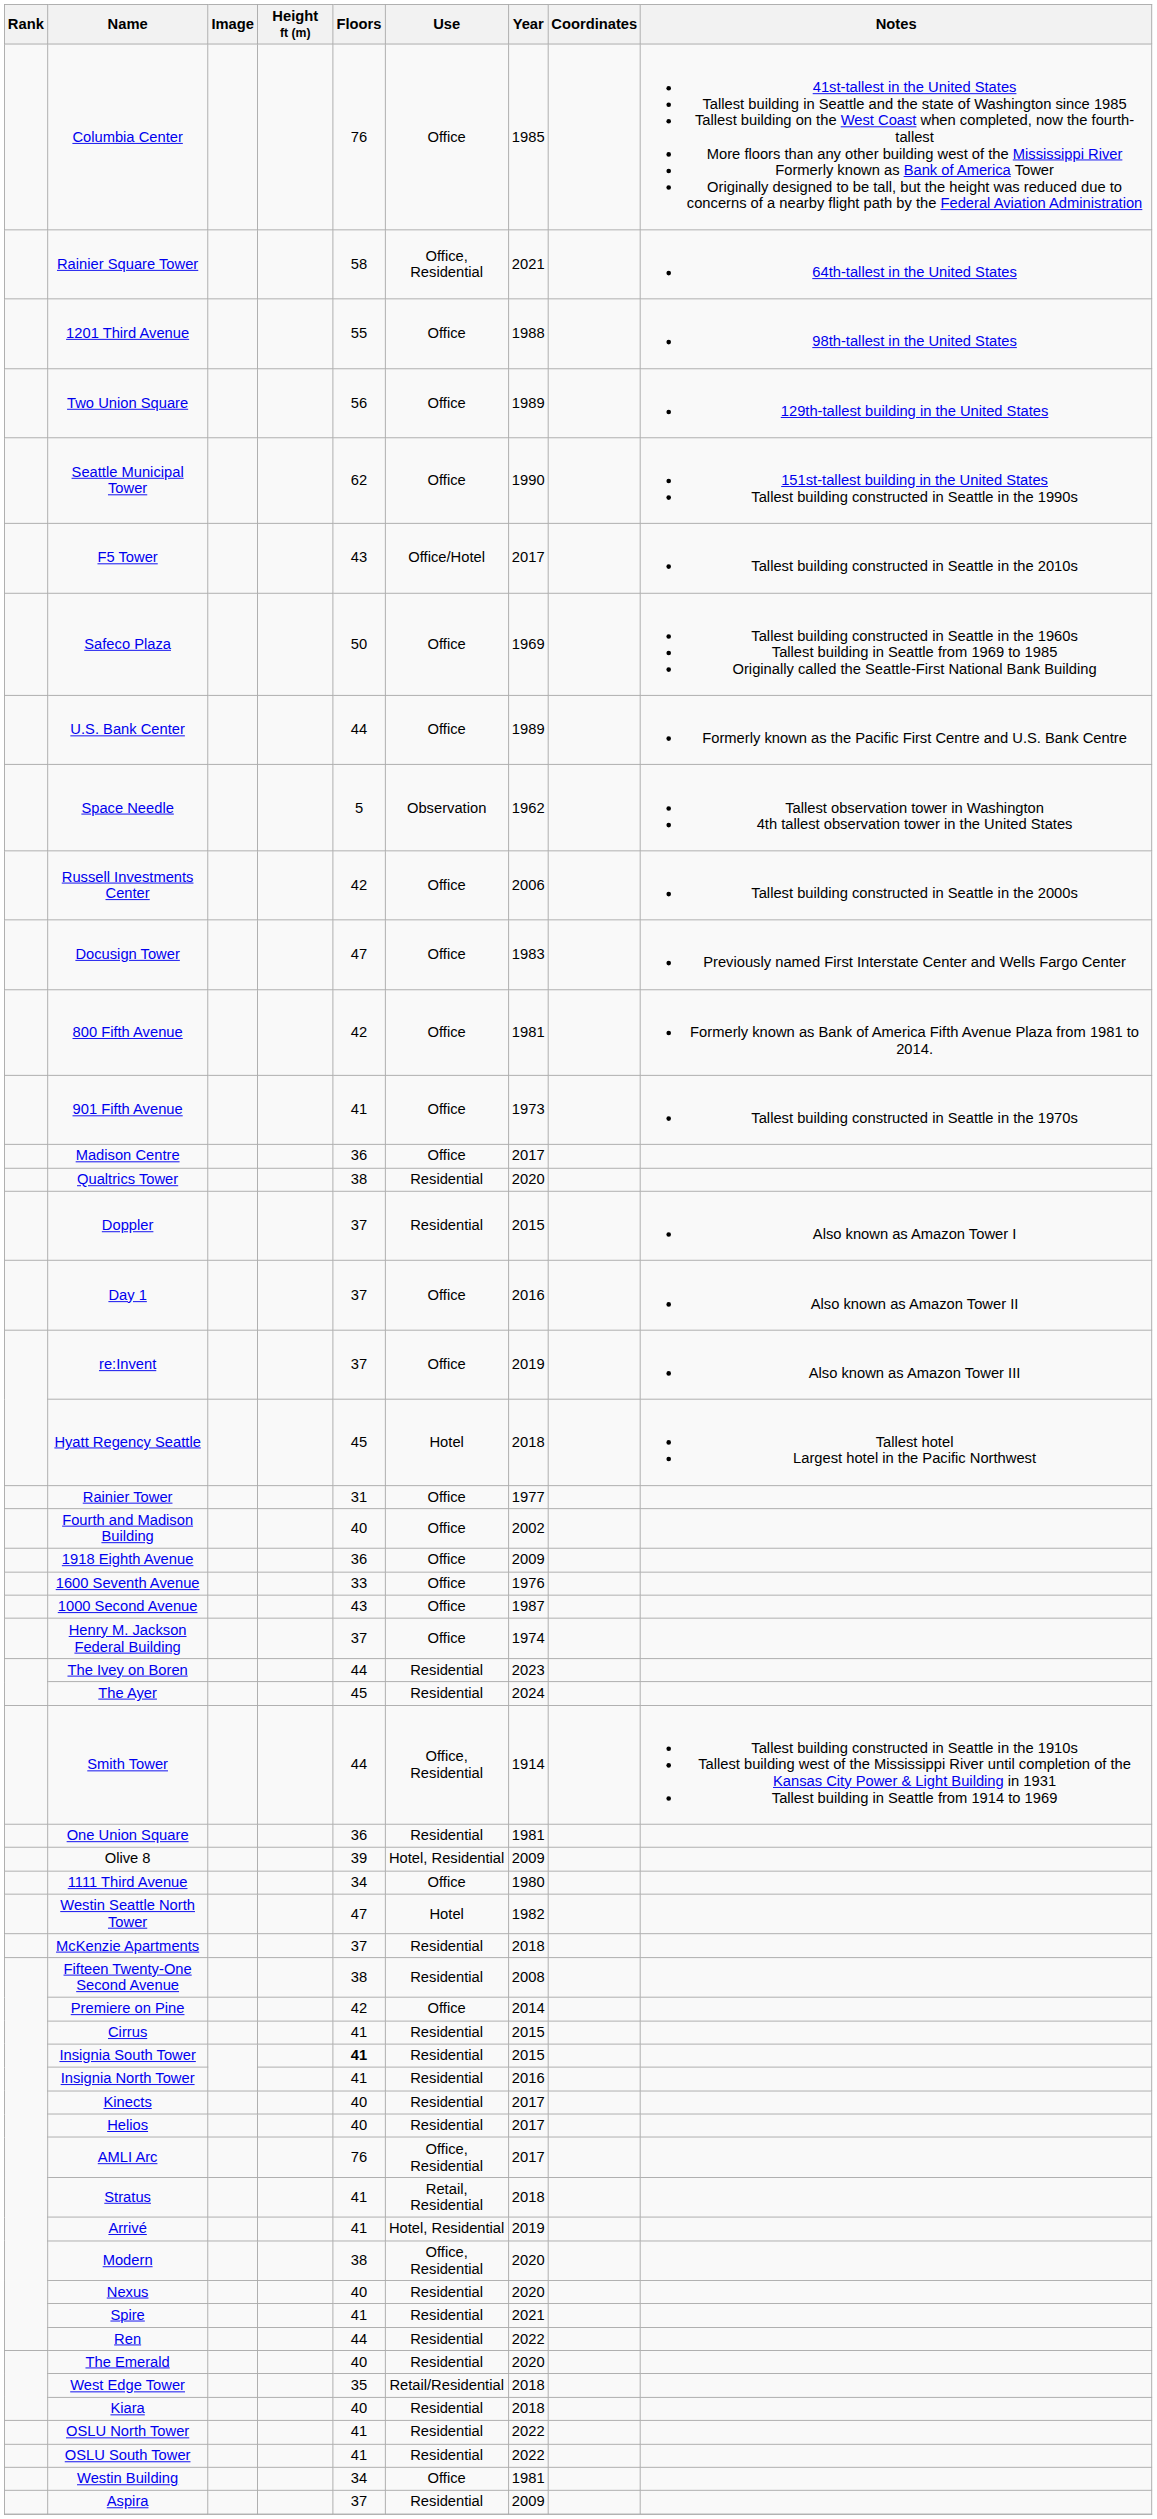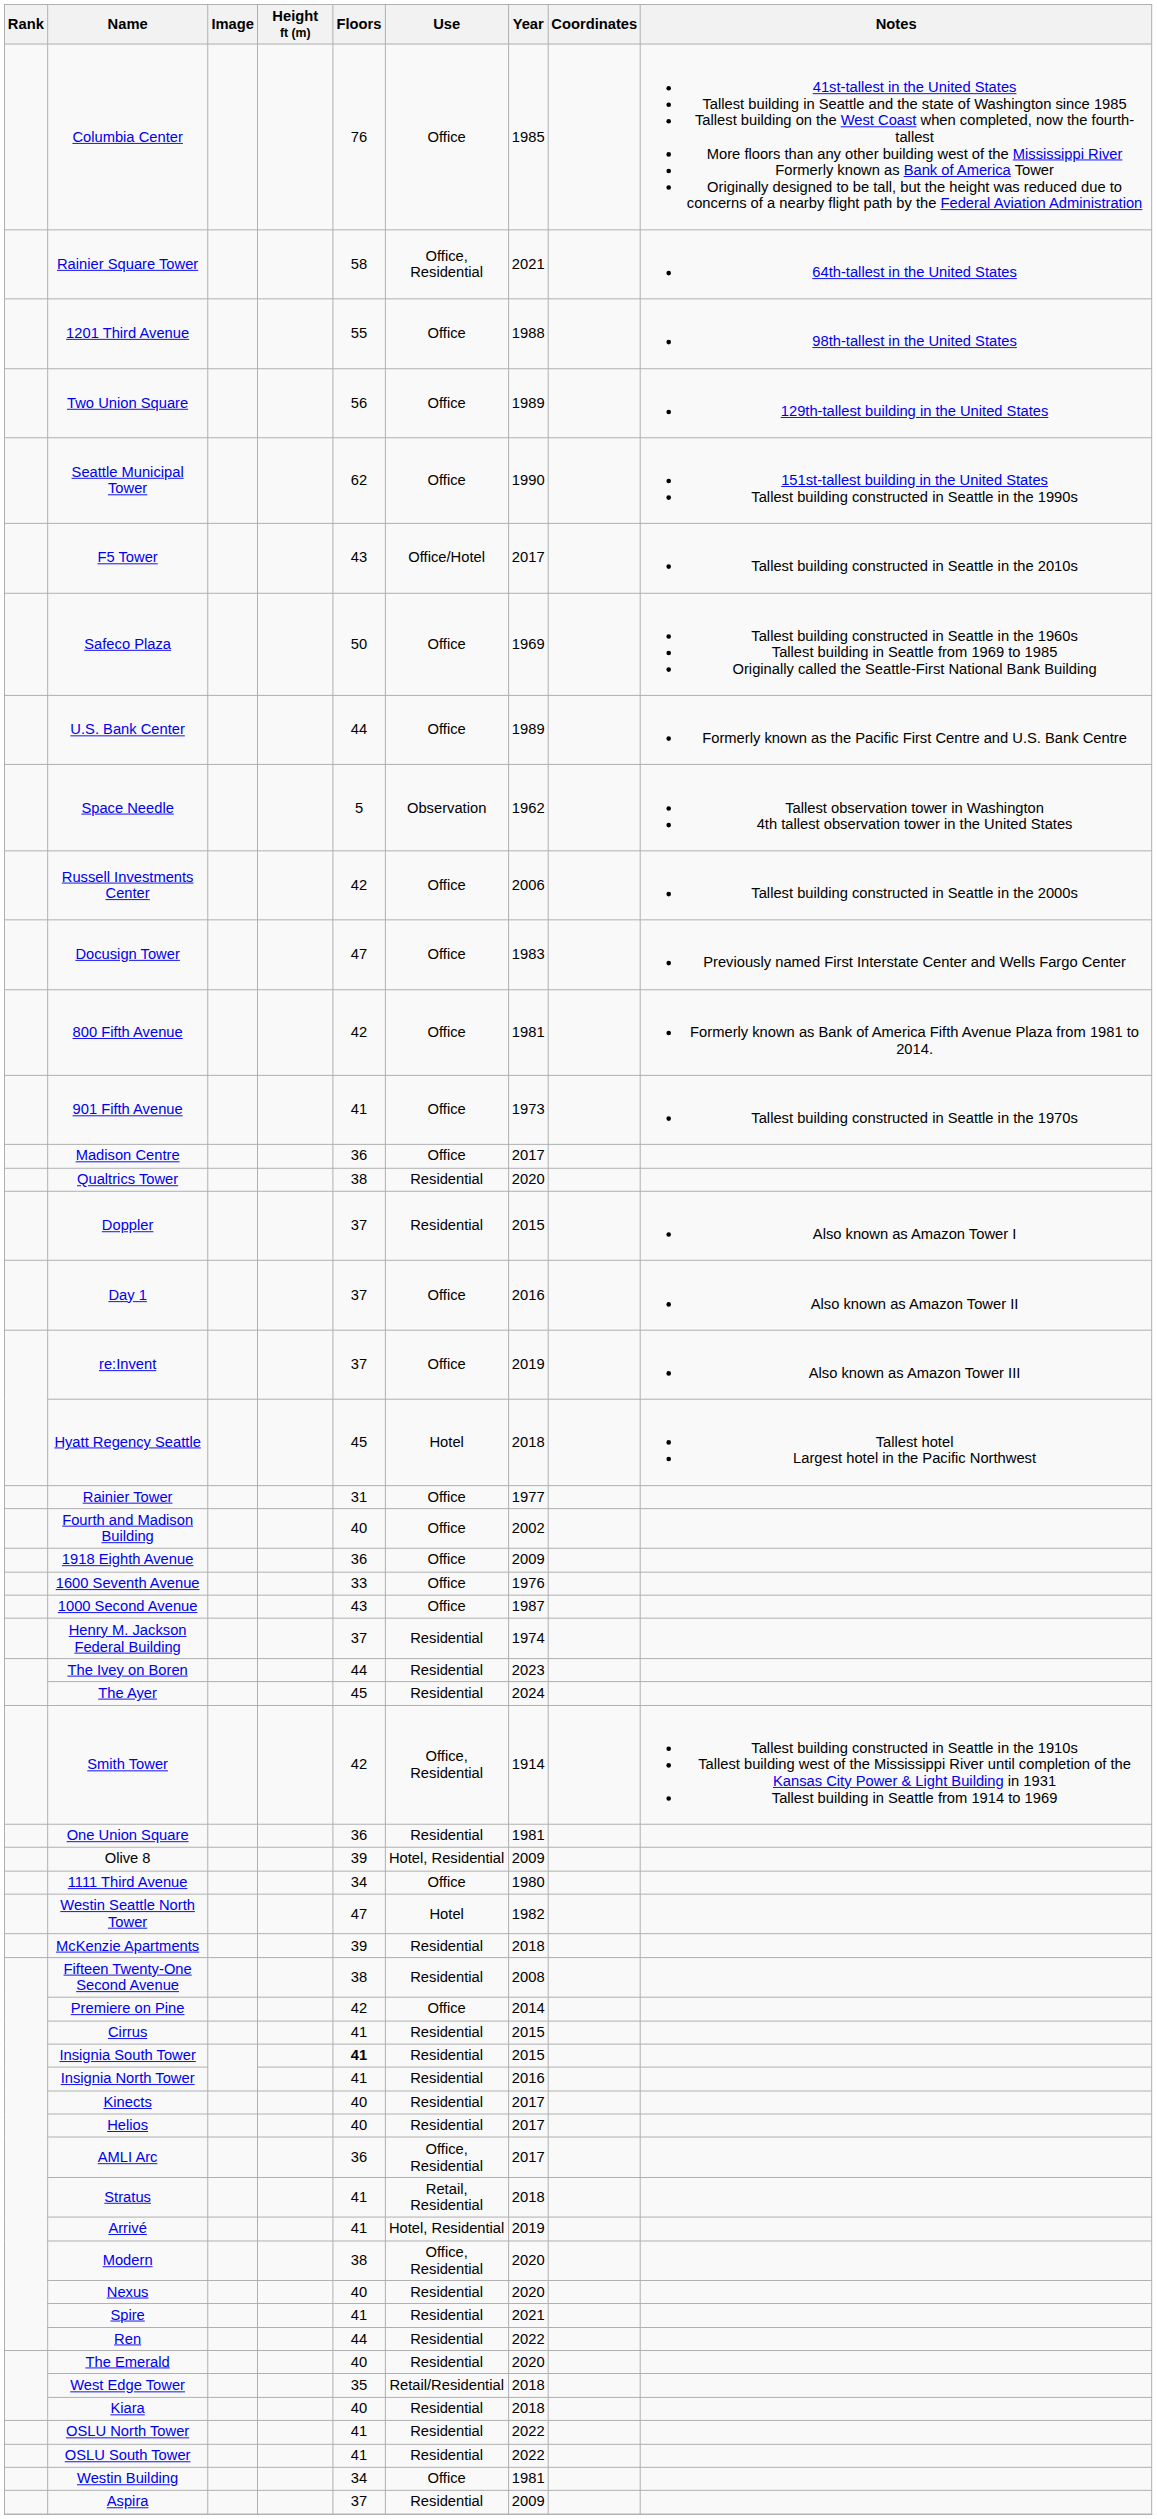 <table class="wikitable sortable" style="text-align: center">
 <tr>
 <th>Rank</th>
 <th>Name</th>
 <th class="unsortable">Image</th>
 <th style="width:75px;">Height<br><small>ft (m)</small></th>
 <th>Floors</th>
 <th>Use</th>
 <th>Year</th>
 <th>Coordinates</th>
 <th class="unsortable">Notes</th>
 </tr>
 <tr>
 <td></td>
 <td><a href='#'>Columbia Center</a></td>
 <td></td>
 <td></td>
 <td>76</td>
 <td>Office</td>
 <td>1985</td>
 <td></td>
 <td><br><ul><li><a href='#'>41st-tallest in the United States</a></li><li>Tallest building in Seattle and the state of Washington since 1985</li><li>Tallest building on the <a href='#'>West Coast</a> when completed, now the fourth-tallest</li><li>More floors than any other building west of the <a href='#'>Mississippi River</a></li><li>Formerly known as <a href='#'>Bank of America</a> Tower</li><li>Originally designed to be  tall, but the height was reduced due to concerns of a nearby flight path by the <a href='#'>Federal Aviation Administration</a></li></ul></td>
 </tr>
 <tr>
 <td></td>
 <td><a href='#'>Rainier Square Tower</a></td>
 <td></td>
 <td></td>
 <td>58</td>
 <td>Office, Residential</td>
 <td>2021</td>
 <td></td>
 <td><br><ul><li><a href='#'>64th-tallest in the United States</a></li></ul></td>
 </tr>
 <tr>
 <td></td>
 <td><a href='#'>1201 Third Avenue</a></td>
 <td></td>
 <td></td>
 <td>55</td>
 <td>Office</td>
 <td>1988</td>
 <td></td>
 <td><br><ul><li><a href='#'>98th-tallest in the United States</a></li></ul></td>
 </tr>
 <tr>
 <td></td>
 <td><a href='#'>Two Union Square</a></td>
 <td></td>
 <td></td>
 <td>56</td>
 <td>Office</td>
 <td>1989</td>
 <td></td>
 <td><br><ul><li><a href='#'>129th-tallest building in the United States</a></li></ul></td>
 </tr>
 <tr>
 <td></td>
 <td><a href='#'>Seattle Municipal Tower</a></td>
 <td></td>
 <td></td>
 <td>62</td>
 <td>Office</td>
 <td>1990</td>
 <td></td>
 <td><br><ul><li><a href='#'>151st-tallest building in the United States</a></li><li>Tallest building constructed in Seattle in the 1990s</li></ul></td>
 </tr>
 <tr>
 <td></td>
 <td><a href='#'>F5 Tower</a></td>
 <td></td>
 <td></td>
 <td>43</td>
 <td>Office/Hotel</td>
 <td>2017</td>
 <td></td>
 <td><br><ul><li>Tallest building constructed in Seattle in the 2010s</li></ul></td>
 </tr>
 <tr>
 <td></td>
 <td><a href='#'>Safeco Plaza</a></td>
 <td></td>
 <td></td>
 <td>50</td>
 <td>Office</td>
 <td>1969</td>
 <td></td>
 <td><br><ul><li>Tallest building constructed in Seattle in the 1960s</li><li>Tallest building in Seattle from 1969 to 1985</li><li>Originally called the Seattle-First National Bank Building</li></ul></td>
 </tr>
 <tr>
 <td></td>
 <td><a href='#'>U.S. Bank Center</a></td>
 <td></td>
 <td></td>
 <td>44</td>
 <td>Office</td>
 <td>1989</td>
 <td></td>
 <td><br><ul><li>Formerly known as the Pacific First Centre and U.S. Bank Centre</li></ul></td>
 </tr>
 <tr>
 <td></td>
 <td><a href='#'>Space Needle</a></td>
 <td></td>
 <td></td>
 <td>5</td>
 <td>Observation</td>
 <td>1962</td>
 <td></td>
 <td><br><ul><li>Tallest observation tower in Washington</li><li>4th tallest observation tower in the United States</li></ul></td>
 </tr>
 <tr>
 <td></td>
 <td><a href='#'>Russell Investments Center</a></td>
 <td></td>
 <td></td>
 <td>42</td>
 <td>Office</td>
 <td>2006</td>
 <td></td>
 <td><br><ul><li>Tallest building constructed in Seattle in the 2000s</li></ul></td>
 </tr>
 <tr>
 <td></td>
 <td><a href='#'>Docusign Tower</a></td>
 <td></td>
 <td></td>
 <td>47</td>
 <td>Office</td>
 <td>1983</td>
 <td></td>
 <td><br><ul><li>Previously named First Interstate Center and Wells Fargo Center</li></ul></td>
 </tr>
 <tr>
 <td></td>
 <td><a href='#'>800 Fifth Avenue</a></td>
 <td></td>
 <td></td>
 <td>42</td>
 <td>Office</td>
 <td>1981</td>
 <td></td>
 <td><br><ul><li>Formerly known as Bank of America Fifth Avenue Plaza from 1981 to 2014.</li></ul></td>
 </tr>
 <tr>
 <td></td>
 <td><a href='#'>901 Fifth Avenue</a></td>
 <td></td>
 <td></td>
 <td>41</td>
 <td>Office</td>
 <td>1973</td>
 <td></td>
 <td><br><ul><li>Tallest building constructed in Seattle in the 1970s</li></ul></td>
 </tr>
 <tr>
 <td></td>
 <td><a href='#'>Madison Centre</a></td>
 <td></td>
 <td></td>
 <td>36</td>
 <td>Office</td>
 <td>2017</td>
 <td></td>
 <td></td>
 </tr>
 <tr>
 <td></td>
 <td><a href='#'>Qualtrics Tower</a></td>
 <td></td>
 <td></td>
 <td>38</td>
 <td>Residential</td>
 <td>2020</td>
 <td></td>
 <td></td>
 </tr>
 <tr>
 <td></td>
 <td><a href='#'>Doppler</a></td>
 <td></td>
 <td></td>
 <td>37</td>
 <td>Residential</td>
 <td>2015</td>
 <td></td>
 <td><br><ul><li>Also known as Amazon Tower I</li></ul></td>
 </tr>
 <tr>
 <td></td>
 <td><a href='#'>Day 1</a></td>
 <td></td>
 <td></td>
 <td>37</td>
 <td>Office</td>
 <td>2016</td>
 <td></td>
 <td><br><ul><li>Also known as Amazon Tower II</li></ul></td>
 </tr>
 <tr>
 <td rowspan="2"></td>
 <td><a href='#'>re:Invent</a></td>
 <td></td>
 <td></td>
 <td>37</td>
 <td>Office</td>
 <td>2019</td>
 <td></td>
 <td><br><ul><li>Also known as Amazon Tower III</li></ul></td>
 </tr>
 <tr>
 <td><a href='#'>Hyatt Regency Seattle</a></td>
 <td></td>
 <td></td>
 <td>45</td>
 <td>Hotel</td>
 <td>2018</td>
 <td></td>
 <td><br><ul><li>Tallest hotel</li><li>Largest hotel in the Pacific Northwest</li></ul></td>
 </tr>
 <tr>
 <td></td>
 <td><a href='#'>Rainier Tower</a></td>
 <td></td>
 <td></td>
 <td>31</td>
 <td>Office</td>
 <td>1977</td>
 <td></td>
 <td></td>
 </tr>
 <tr>
 <td></td>
 <td><a href='#'>Fourth and Madison Building</a></td>
 <td></td>
 <td></td>
 <td>40</td>
 <td>Office</td>
 <td>2002</td>
 <td></td>
 <td></td>
 </tr>
 <tr>
 <td></td>
 <td><a href='#'>1918 Eighth Avenue</a></td>
 <td></td>
 <td></td>
 <td>36</td>
 <td>Office</td>
 <td>2009</td>
 <td></td>
 <td></td>
 </tr>
 <tr>
 <td></td>
 <td><a href='#'>1600 Seventh Avenue</a></td>
 <td></td>
 <td></td>
 <td>33</td>
 <td>Office</td>
 <td>1976</td>
 <td></td>
 <td></td>
 </tr>
 <tr>
 <td></td>
 <td><a href='#'>1000 Second Avenue</a></td>
 <td></td>
 <td></td>
 <td>43</td>
 <td>Office</td>
 <td>1987</td>
 <td></td>
 <td></td>
 </tr>
 <tr>
 <td></td>
 <td><a href='#'>Henry M. Jackson Federal Building</a></td>
 <td></td>
 <td></td>
 <td>37</td>
-<td>Office</td>
+<td>Residential</td>
 <td>1974</td>
 <td></td>
 <td></td>
 </tr>
 <tr>
 <td rowspan="2"></td>
 <td><a href='#'>The Ivey on Boren</a></td>
 <td></td>
 <td></td>
 <td>44</td>
 <td>Residential</td>
 <td>2023</td>
 <td></td>
 <td></td>
 </tr>
 <tr>
 <td><a href='#'>The Ayer</a></td>
 <td></td>
 <td></td>
 <td>45</td>
 <td>Residential</td>
 <td>2024</td>
 <td></td>
 <td></td>
 </tr>
 <tr>
 <td></td>
 <td><a href='#'>Smith Tower</a></td>
 <td></td>
 <td></td>
-<td>44</td>
+<td>42</td>
 <td>Office, Residential</td>
 <td>1914</td>
 <td></td>
 <td><br><ul><li>Tallest building constructed in Seattle in the 1910s</li><li>Tallest building west of the Mississippi River until completion of the <a href='#'>Kansas City Power & Light Building</a> in 1931</li><li>Tallest building in Seattle from 1914 to 1969</li></ul></td>
 </tr>
 <tr>
 <td></td>
 <td><a href='#'>One Union Square</a></td>
 <td></td>
 <td></td>
 <td>36</td>
 <td>Residential</td>
 <td>1981</td>
 <td></td>
 <td></td>
 </tr>
 <tr>
 <td></td>
 <td>Olive 8</td>
 <td></td>
 <td></td>
 <td>39</td>
 <td>Hotel, Residential</td>
 <td>2009</td>
 <td></td>
 <td></td>
 </tr>
 <tr>
 <td></td>
 <td><a href='#'>1111 Third Avenue</a></td>
 <td></td>
 <td></td>
 <td>34</td>
 <td>Office</td>
 <td>1980</td>
 <td></td>
 <td></td>
 </tr>
 <tr>
 <td></td>
 <td><a href='#'>Westin Seattle North Tower</a></td>
 <td></td>
 <td></td>
 <td>47</td>
 <td>Hotel</td>
 <td>1982</td>
 <td></td>
 <td></td>
 </tr>
 <tr>
 <td></td>
 <td><a href='#'>McKenzie Apartments</a></td>
 <td></td>
 <td></td>
-<td>37</td>
+<td>39</td>
 <td>Residential</td>
 <td>2018</td>
 <td></td>
 <td></td>
 </tr>
 <tr>
 <td rowspan="14"></td>
 <td><a href='#'>Fifteen Twenty-One Second Avenue</a></td>
 <td></td>
 <td></td>
 <td>38</td>
 <td>Residential</td>
 <td>2008</td>
 <td></td>
 <td></td>
 </tr>
 <tr>
 <td><a href='#'>Premiere on Pine</a></td>
 <td></td>
 <td></td>
 <td>42</td>
 <td>Office</td>
 <td>2014</td>
 <td></td>
 <td></td>
 </tr>
 <tr>
 <td><a href='#'>Cirrus</a></td>
 <td></td>
 <td></td>
 <td>41</td>
 <td>Residential</td>
 <td>2015</td>
 <td></td>
 <td></td>
 </tr>
 <tr>
 <td><a href='#'>Insignia South Tower</a></td>
 <td rowspan="2"></td>
 <td></td>
 <td><strong>41</strong></td>
 <td>Residential</td>
 <td>2015</td>
 <td></td>
 <td></td>
 </tr>
 <tr>
 <td><a href='#'>Insignia North Tower</a></td>
 <td></td>
 <td>41</td>
 <td>Residential</td>
 <td>2016</td>
 <td></td>
 <td></td>
 </tr>
 <tr>
 <td><a href='#'>Kinects</a></td>
 <td></td>
 <td></td>
 <td>40</td>
 <td>Residential</td>
 <td>2017</td>
 <td></td>
 <td></td>
 </tr>
 <tr>
 <td><a href='#'>Helios</a></td>
 <td></td>
 <td></td>
 <td>40</td>
 <td>Residential</td>
 <td>2017</td>
 <td></td>
 <td></td>
 </tr>
 <tr>
 <td><a href='#'>AMLI Arc</a></td>
 <td></td>
 <td></td>
-<td>76</td>
+<td>36</td>
 <td>Office, Residential</td>
 <td>2017</td>
 <td></td>
 <td></td>
 </tr>
 <tr>
 <td><a href='#'>Stratus</a></td>
 <td></td>
 <td></td>
 <td>41</td>
 <td>Retail, Residential</td>
 <td>2018</td>
 <td></td>
 <td></td>
 </tr>
 <tr>
 <td><a href='#'>Arrivé</a></td>
 <td></td>
 <td></td>
 <td>41</td>
 <td>Hotel, Residential</td>
 <td>2019</td>
 <td></td>
 <td></td>
 </tr>
 <tr>
 <td><a href='#'>Modern</a></td>
 <td></td>
 <td></td>
 <td>38</td>
 <td>Office, Residential</td>
 <td>2020</td>
 <td></td>
 <td></td>
 </tr>
 <tr>
 <td><a href='#'>Nexus</a></td>
 <td></td>
 <td></td>
 <td>40</td>
 <td>Residential</td>
 <td>2020</td>
 <td></td>
 <td></td>
 </tr>
 <tr>
 <td><a href='#'>Spire</a></td>
 <td></td>
 <td></td>
 <td>41</td>
 <td>Residential</td>
 <td>2021</td>
 <td></td>
 <td></td>
 </tr>
 <tr>
 <td><a href='#'>Ren</a></td>
 <td></td>
 <td></td>
 <td>44</td>
 <td>Residential</td>
 <td>2022</td>
 <td></td>
 <td></td>
 </tr>
 <tr>
 <td rowspan="3"></td>
 <td><a href='#'>The Emerald</a></td>
 <td></td>
 <td></td>
 <td>40</td>
 <td>Residential</td>
 <td>2020</td>
 <td></td>
 <td></td>
 </tr>
 <tr>
 <td><a href='#'>West Edge Tower</a></td>
 <td></td>
 <td></td>
 <td>35</td>
 <td>Retail/Residential</td>
 <td>2018</td>
 <td></td>
 <td></td>
 </tr>
 <tr>
 <td><a href='#'>Kiara</a></td>
 <td></td>
 <td></td>
 <td>40</td>
 <td>Residential</td>
 <td>2018</td>
 <td></td>
 <td></td>
 </tr>
 <tr>
 <td></td>
 <td><a href='#'>OSLU North Tower</a></td>
 <td></td>
 <td></td>
 <td>41</td>
 <td>Residential</td>
 <td>2022</td>
 <td></td>
 <td></td>
 </tr>
 <tr>
 <td></td>
 <td><a href='#'>OSLU South Tower</a></td>
 <td></td>
 <td></td>
 <td>41</td>
 <td>Residential</td>
 <td>2022</td>
 <td></td>
 <td></td>
 </tr>
 <tr>
 <td></td>
 <td><a href='#'>Westin Building</a></td>
 <td></td>
 <td></td>
 <td>34</td>
 <td>Office</td>
 <td>1981</td>
 <td></td>
 <td></td>
 </tr>
 <tr>
 <td></td>
 <td><a href='#'>Aspira</a></td>
 <td></td>
 <td></td>
 <td>37</td>
 <td>Residential</td>
 <td>2009</td>
 <td></td>
 <td></td>
 </tr>
 <tr>
 </tr>
 </table>
